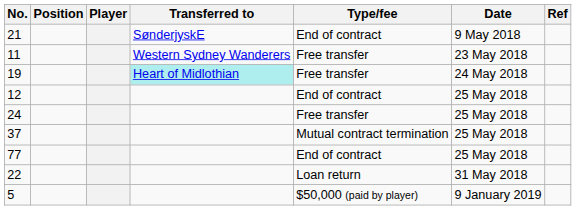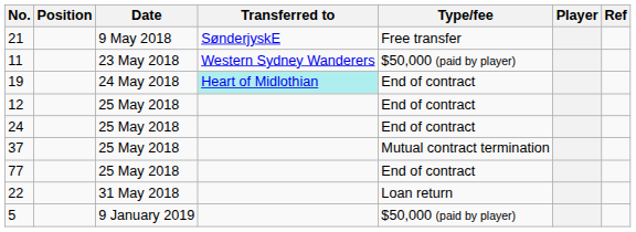 <table class="wikitable plainrowheaders sortable" style="text-align:center; text-align:left">
 <tr>
 <th scope="col">No.</th>
 <th scope="col">Position</th>
-<th scope="col">Player</th>
+<th scope="col">Date</th>
 <th scope="col">Transferred to</th>
 <th scope="col">Type/fee</th>
-<th scope="col">Date</th>
+<th scope="col">Player</th>
 <th scope="col" class="unsortable">Ref</th>
 </tr>
 <tr>
 <td>21</td>
 <td></td>
+<td>9 May 2018</td>
+<td> <a href='#'>SønderjyskE</a></td>
+<td>Free transfer</td>
 <th scope="row"></th>
-<td> <a href='#'>SønderjyskE</a></td>
-<td>End of contract</td>
-<td>9 May 2018</td>
 <td></td>
 </tr>
 <tr>
 <td>11</td>
 <td></td>
+<td>23 May 2018</td>
+<td><a href='#'>Western Sydney Wanderers</a></td>
+<td>$50,000 <small>(paid by player)</small></td>
 <th scope="row"></th>
-<td><a href='#'>Western Sydney Wanderers</a></td>
-<td>Free transfer</td>
-<td>23 May 2018</td>
 <td></td>
 </tr>
 <tr>
 <td>19</td>
 <td></td>
+<td>24 May 2018</td>
+<td style="background: paleturquoise;"> <a href='#'>Heart of Midlothian</a></td>
+<td>End of contract</td>
 <th scope="row"></th>
-<td style="background: paleturquoise;"> <a href='#'>Heart of Midlothian</a></td>
-<td>Free transfer</td>
-<td>24 May 2018</td>
 <td></td>
 </tr>
 <tr>
 <td>12</td>
 <td></td>
-<th scope="row"></th>
+<td>25 May 2018</td>
 <td></td>
 <td>End of contract</td>
-<td>25 May 2018</td>
+<th scope="row"></th>
 <td></td>
 </tr>
 <tr>
 <td>24</td>
 <td></td>
+<td>25 May 2018</td>
+<td></td>
+<td>End of contract</td>
 <th scope="row"></th>
-<td></td>
-<td>Free transfer</td>
-<td>25 May 2018</td>
 <td></td>
 </tr>
 <tr>
 <td>37</td>
 <td></td>
-<th scope="row"></th>
+<td>25 May 2018</td>
 <td></td>
 <td>Mutual contract termination</td>
-<td>25 May 2018</td>
+<th scope="row"></th>
 <td></td>
 </tr>
 <tr>
 <td>77</td>
 <td></td>
-<th scope="row"></th>
+<td>25 May 2018</td>
 <td></td>
 <td>End of contract</td>
-<td>25 May 2018</td>
+<th scope="row"></th>
 <td></td>
 </tr>
 <tr>
 <td>22</td>
 <td></td>
-<th scope="row"></th>
+<td>31 May 2018</td>
 <td></td>
 <td>Loan return</td>
-<td>31 May 2018</td>
+<th scope="row"></th>
 <td></td>
 </tr>
 <tr>
 <td>5</td>
 <td></td>
-<th scope="row"></th>
+<td>9 January 2019</td>
 <td></td>
 <td>$50,000 <small>(paid by player)</small></td>
-<td>9 January 2019</td>
+<th scope="row"></th>
 <td></td>
 </tr>
 </table>
